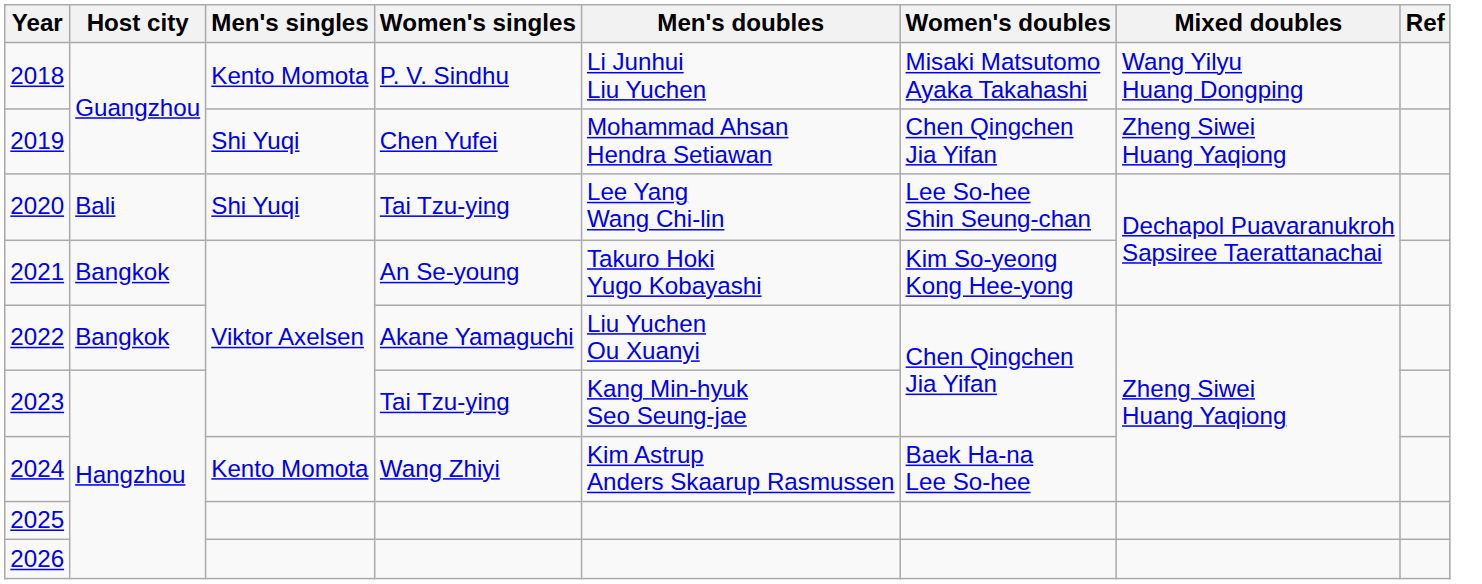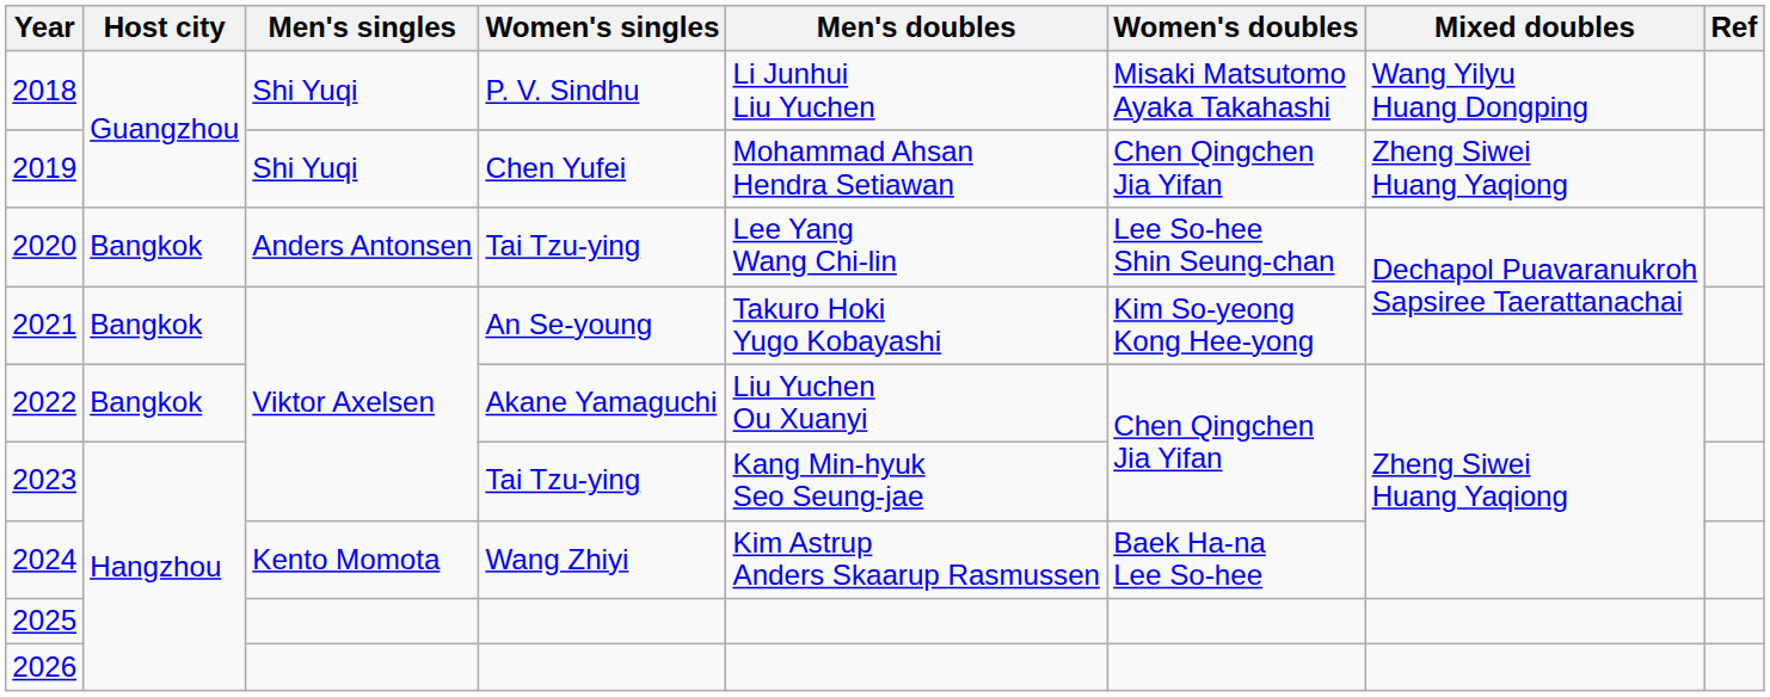 <table class="wikitable">
 <tr>
 <th>Year</th>
 <th>Host city</th>
 <th>Men's singles</th>
 <th>Women's singles</th>
 <th>Men's doubles</th>
 <th>Women's doubles</th>
 <th>Mixed doubles</th>
 <th>Ref</th>
 </tr>
 <tr>
 <td><a href='#'>2018</a></td>
 <td rowspan="2"><a href='#'>Guangzhou</a></td>
-<td> <a href='#'>Kento Momota</a></td>
+<td> <a href='#'>Shi Yuqi</a></td>
 <td> <a href='#'>P. V. Sindhu</a></td>
 <td> <a href='#'>Li Junhui</a><br> <a href='#'>Liu Yuchen</a></td>
 <td> <a href='#'>Misaki Matsutomo</a><br> <a href='#'>Ayaka Takahashi</a></td>
 <td> <a href='#'>Wang Yilyu</a><br> <a href='#'>Huang Dongping</a></td>
 <td></td>
 </tr>
 <tr>
 <td><a href='#'>2019</a></td>
 <td> <a href='#'>Shi Yuqi</a></td>
 <td> <a href='#'>Chen Yufei</a></td>
 <td> <a href='#'>Mohammad Ahsan</a><br> <a href='#'>Hendra Setiawan</a></td>
 <td> <a href='#'>Chen Qingchen</a><br> <a href='#'>Jia Yifan</a></td>
 <td> <a href='#'>Zheng Siwei</a><br> <a href='#'>Huang Yaqiong</a></td>
 <td></td>
 </tr>
 <tr>
 <td><a href='#'>2020</a></td>
-<td><a href='#'>Bali</a></td>
-<td> <a href='#'>Shi Yuqi</a></td>
+<td><a href='#'>Bangkok</a></td>
+<td> <a href='#'>Anders Antonsen</a></td>
 <td> <a href='#'>Tai Tzu-ying</a></td>
 <td> <a href='#'>Lee Yang</a><br> <a href='#'>Wang Chi-lin</a></td>
 <td> <a href='#'>Lee So-hee</a><br> <a href='#'>Shin Seung-chan</a></td>
 <td rowspan=2> <a href='#'>Dechapol Puavaranukroh</a><br> <a href='#'>Sapsiree Taerattanachai</a></td>
 <td></td>
 </tr>
 <tr>
 <td><a href='#'>2021</a></td>
 <td><a href='#'>Bangkok</a></td>
 <td rowspan=3> <a href='#'>Viktor Axelsen</a></td>
 <td> <a href='#'>An Se-young</a></td>
 <td> <a href='#'>Takuro Hoki</a><br> <a href='#'>Yugo Kobayashi</a></td>
 <td> <a href='#'>Kim So-yeong</a><br> <a href='#'>Kong Hee-yong</a></td>
 <td></td>
 </tr>
 <tr>
 <td><a href='#'>2022</a></td>
 <td><a href='#'>Bangkok</a></td>
 <td> <a href='#'>Akane Yamaguchi</a></td>
 <td> <a href='#'>Liu Yuchen</a><br> <a href='#'>Ou Xuanyi</a></td>
 <td rowspan=2> <a href='#'>Chen Qingchen</a><br> <a href='#'>Jia Yifan</a></td>
 <td rowspan=3> <a href='#'>Zheng Siwei</a><br> <a href='#'>Huang Yaqiong</a></td>
 <td></td>
 </tr>
 <tr>
 <td><a href='#'>2023</a></td>
 <td rowspan="4"><a href='#'>Hangzhou</a></td>
 <td> <a href='#'>Tai Tzu-ying</a></td>
 <td> <a href='#'>Kang Min-hyuk</a><br> <a href='#'>Seo Seung-jae</a></td>
 <td></td>
 </tr>
 <tr>
 <td><a href='#'>2024</a></td>
 <td> <a href='#'>Kento Momota</a></td>
 <td> <a href='#'>Wang Zhiyi</a></td>
 <td> <a href='#'>Kim Astrup</a><br> <a href='#'>Anders Skaarup Rasmussen</a></td>
 <td> <a href='#'>Baek Ha-na</a><br> <a href='#'>Lee So-hee</a></td>
 <td></td>
 </tr>
 <tr>
 <td><a href='#'>2025</a></td>
 <td></td>
 <td></td>
 <td> <br></td>
 <td> <br></td>
 <td> <br></td>
 <td></td>
 </tr>
 <tr>
 <td><a href='#'>2026</a></td>
 <td></td>
 <td></td>
 <td> <br></td>
 <td> <br></td>
 <td> <br></td>
 <td></td>
 </tr>
 </table>
